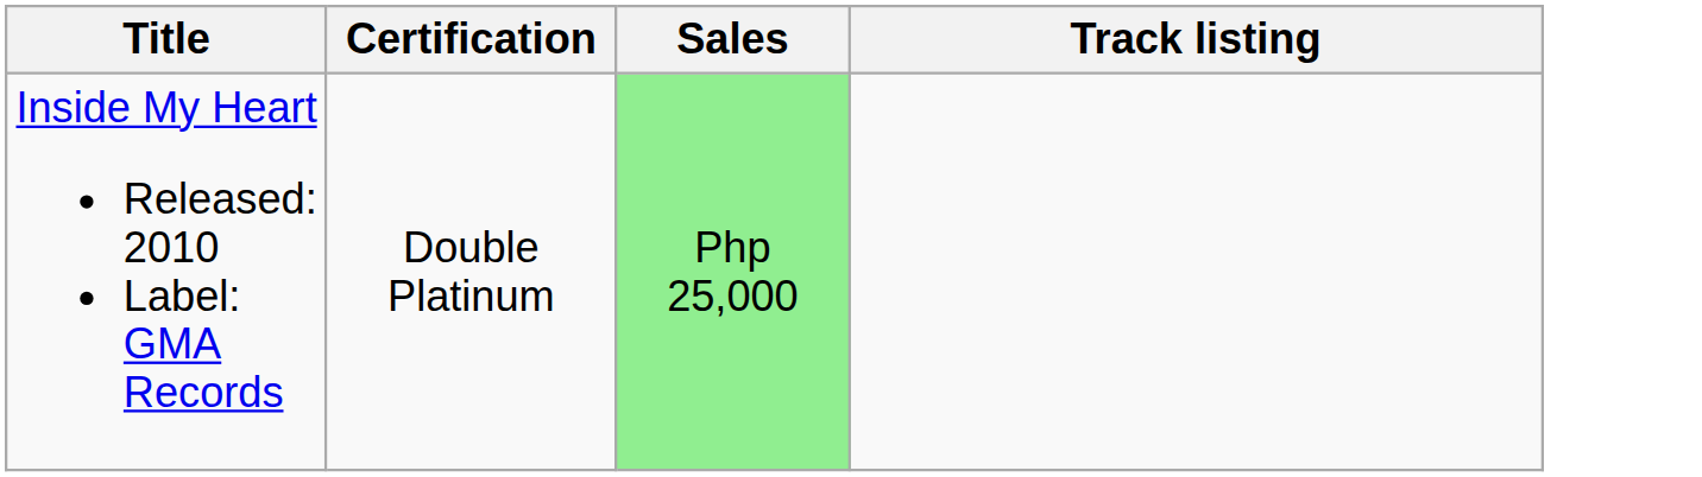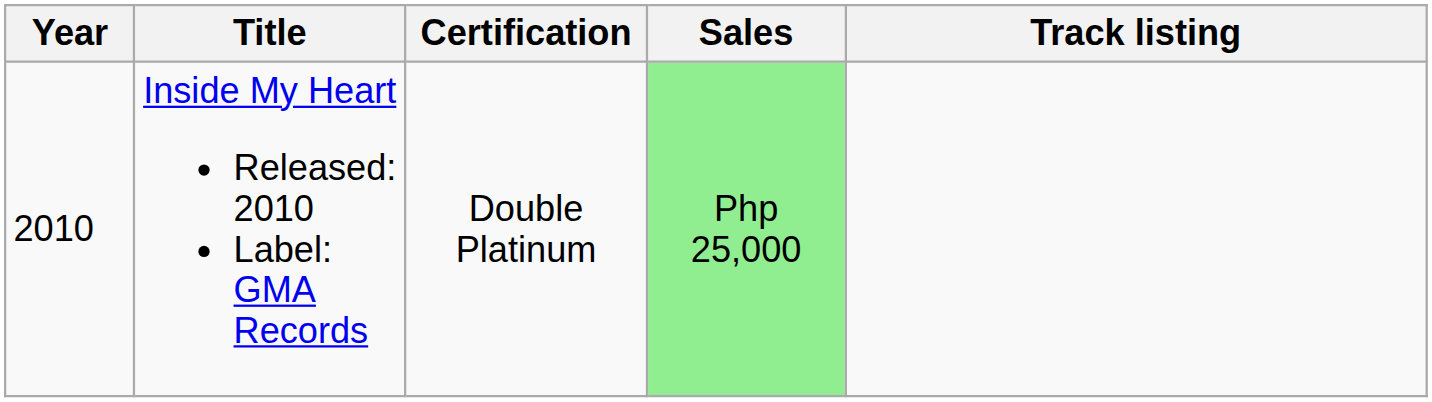 <table class="wikitable">
 <tr>
+<th width="50px">Year</th>
 <th width="100px">Title</th>
 <th width="100px">Certification</th>
 <th width="80px">Sales</th>
 <th width="250px">Track listing</th>
 </tr>
 <tr>
+<td>2010</td>
 <td><a href='#'>Inside My Heart</a><br><ul><li>Released: 2010</li><li>Label: <a href='#'>GMA Records</a></li></ul></td>
 <td align=center>Double Platinum<br></td>
 <td align=center style="background: lightgreen;">Php 25,000</td>
 <td style="font-size: 85%;"></td>
 </tr>
 </table>
